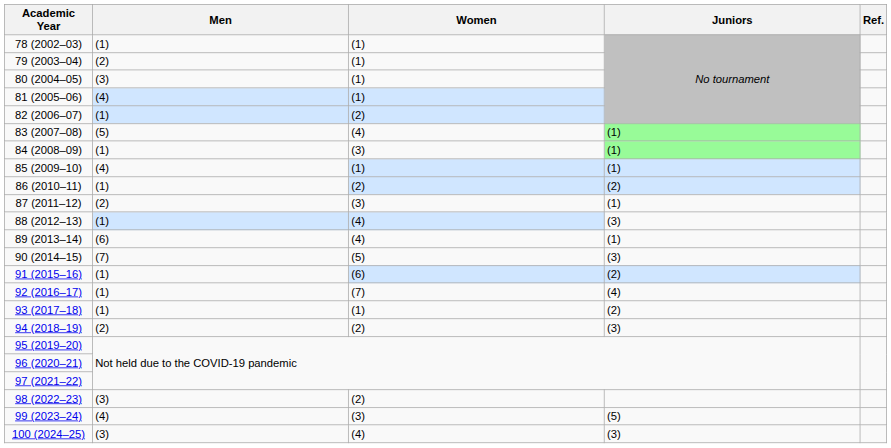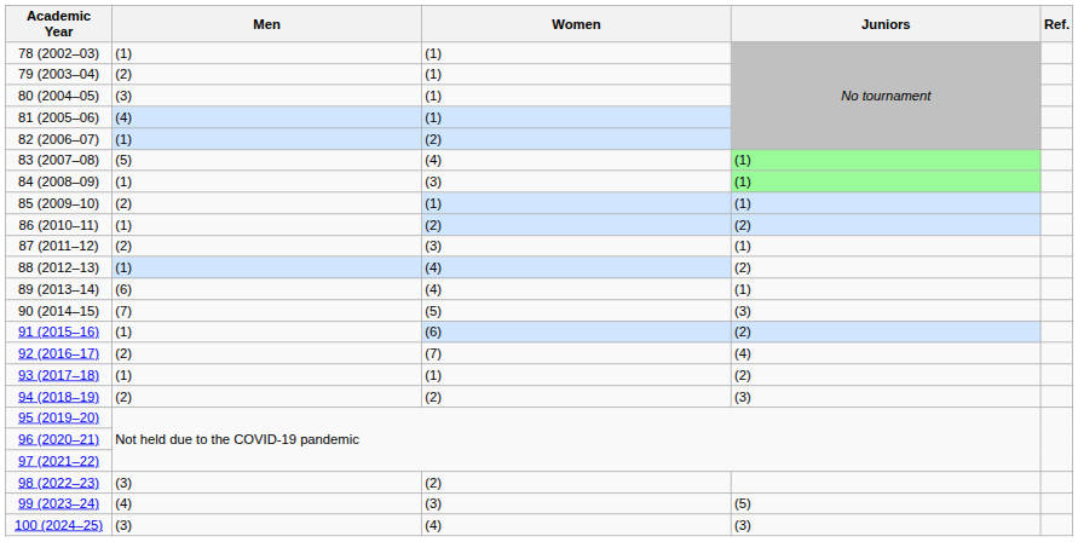 <table class="wikitable" style="font-size:90%;">
 <tr>
 <th width=10%>Academic<br>Year</th>
 <th width="300px">Men</th>
 <th width="300px">Women</th>
 <th width="300px">Juniors</th>
 <th width="3%">Ref.</th>
 </tr>
 <tr>
 <td align=center>78 (2002–03)</td>
 <td> (1)</td>
 <td> (1)</td>
 <td rowspan="5" bgcolor="silver" align="center"><em>No tournament</em></td>
 <td></td>
 </tr>
 <tr>
 <td align=center>79 (2003–04)</td>
 <td> (2)</td>
 <td> (1)</td>
 <td></td>
 </tr>
 <tr>
 <td align=center>80 (2004–05)</td>
 <td> (3)</td>
 <td> (1)</td>
 <td></td>
 </tr>
 <tr>
 <td align=center>81 (2005–06)</td>
 <td bgcolor=#D0E6FF> (4)</td>
 <td bgcolor=#D0E6FF> (1)</td>
 <td></td>
 </tr>
 <tr>
 <td align=center>82 (2006–07)</td>
 <td bgcolor=#D0E6FF> (1)</td>
 <td bgcolor=#D0E6FF> (2)</td>
 <td></td>
 </tr>
 <tr>
 <td align=center>83 (2007–08)</td>
 <td> (5)</td>
 <td> (4)</td>
 <td bgcolor="#98fb98"> (1)</td>
 <td></td>
 </tr>
 <tr>
 <td align=center>84 (2008–09)</td>
 <td> (1)</td>
 <td> (3)</td>
 <td bgcolor="#98fb98"> (1)</td>
 <td></td>
 </tr>
 <tr>
 <td align=center>85 (2009–10)</td>
-<td> (4)</td>
+<td> (2)</td>
 <td bgcolor="#D0E6FF"> (1)</td>
 <td bgcolor="#D0E6FF"> (1)</td>
 <td></td>
 </tr>
 <tr>
 <td align=center>86 (2010–11)</td>
 <td> (1)</td>
 <td bgcolor="#D0E6FF"> (2)</td>
 <td bgcolor="#D0E6FF"> (2)</td>
 <td></td>
 </tr>
 <tr>
 <td align=center>87 (2011–12)</td>
 <td> (2)</td>
 <td> (3)</td>
 <td> (1)</td>
 <td></td>
 </tr>
 <tr>
 <td align=center>88 (2012–13)</td>
 <td bgcolor="#D0E6FF"> (1)</td>
 <td bgcolor="#D0E6FF"> (4)</td>
-<td> (3)</td>
+<td> (2)</td>
 <td></td>
 </tr>
 <tr>
 <td align=center>89 (2013–14)</td>
 <td> (6)</td>
 <td> (4)</td>
 <td> (1)</td>
 <td align="center"></td>
 </tr>
 <tr>
 <td align=center>90 (2014–15)</td>
 <td> (7)</td>
 <td> (5)</td>
 <td> (3)</td>
 <td></td>
 </tr>
 <tr>
 <td align=center><a href='#'>91 (2015–16)</a></td>
 <td> (1)</td>
 <td bgcolor="#D0E6FF"> (6)</td>
 <td bgcolor="#D0E6FF"> (2)</td>
 <td align="center"></td>
 </tr>
 <tr>
 <td align=center><a href='#'>92 (2016–17)</a></td>
-<td> (1)</td>
+<td> (2)</td>
 <td> (7)</td>
 <td> (4)</td>
 <td align="center"></td>
 </tr>
 <tr>
 <td align=center><a href='#'>93 (2017–18)</a></td>
 <td> (1)</td>
 <td> (1)</td>
 <td> (2)</td>
 <td align="center"></td>
 </tr>
 <tr>
 <td align=center><a href='#'>94 (2018–19)</a></td>
 <td> (2)</td>
 <td> (2)</td>
 <td> (3)</td>
 <td align="center"></td>
 </tr>
 <tr>
 <td align=center><a href='#'>95 (2019–20)</a></td>
 <td colspan="3" rowspan="3">Not held due to the COVID-19 pandemic</td>
 </tr>
 <tr>
 <td align=center><a href='#'>96 (2020–21)</a></td>
 </tr>
 <tr>
 <td align=center><a href='#'>97 (2021–22)</a></td>
 </tr>
 <tr>
 <td align=center><a href='#'>98 (2022–23)</a></td>
 <td> (3)</td>
 <td> (2)</td>
 <td></td>
 <td></td>
 </tr>
 <tr>
 <td align=center><a href='#'>99 (2023–24)</a></td>
 <td> (4)</td>
 <td> (3)</td>
 <td> (5)</td>
 <td></td>
 </tr>
 <tr>
 <td align=center><a href='#'>100 (2024–25)</a></td>
 <td> (3)</td>
 <td> (4)</td>
 <td> (3)</td>
 <td></td>
 </tr>
 </table>
